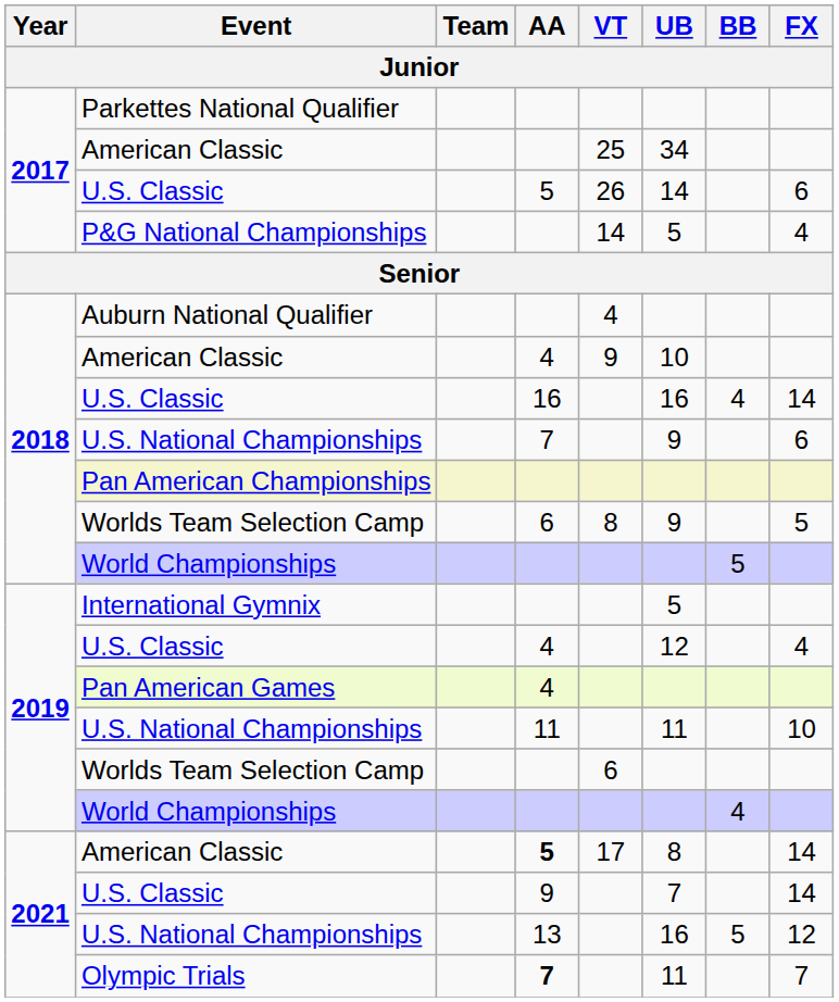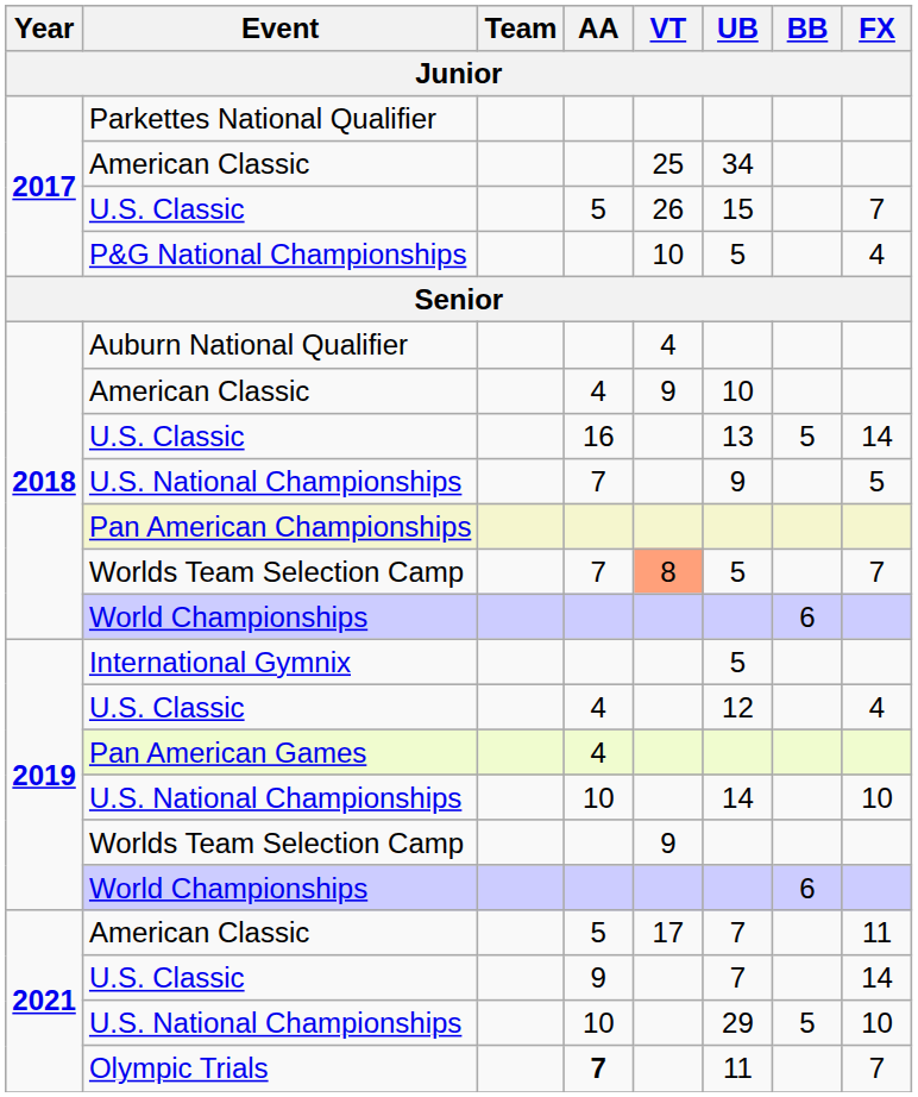 <table class="wikitable" style="text-align:center; font-size:95%;">
 <tr>
 <th align="center">Year</th>
 <th align="center">Event</th>
 <th style="width:30px;">Team</th>
 <th style="width:30px;">AA</th>
 <th style="width:30px;"><a href='#'>VT</a></th>
 <th style="width:30px;"><a href='#'>UB</a></th>
 <th style="width:30px;"><a href='#'>BB</a></th>
 <th style="width:30px;"><a href='#'>FX</a></th>
 </tr>
 <tr>
 <th colspan="8"><strong>Junior</strong></th>
 </tr>
 <tr>
 <td rowspan="4"><strong><a href='#'>2017</a></strong></td>
 <td align=left>Parkettes National Qualifier</td>
 <td></td>
 <td></td>
 <td></td>
 <td></td>
 <td></td>
 <td></td>
 </tr>
 <tr>
 <td align=left>American Classic</td>
 <td></td>
 <td></td>
 <td>25</td>
 <td>34</td>
 <td></td>
 <td></td>
 </tr>
 <tr>
 <td align=left><a href='#'>U.S. Classic</a></td>
 <td></td>
 <td>5</td>
 <td>26</td>
-<td>14</td>
+<td>15</td>
 <td></td>
-<td>6</td>
+<td>7</td>
 </tr>
 <tr>
 <td align=left><a href='#'>P&G National Championships</a></td>
 <td></td>
 <td></td>
-<td>14</td>
+<td>10</td>
 <td>5</td>
 <td></td>
 <td>4</td>
 </tr>
 <tr>
 <th colspan="8"><strong>Senior</strong></th>
 </tr>
 <tr>
 <td rowspan="7"><strong><a href='#'>2018</a></strong></td>
 <td align=left>Auburn National Qualifier</td>
 <td></td>
 <td></td>
 <td>4</td>
 <td></td>
 <td></td>
 <td></td>
 </tr>
 <tr>
 <td align=left>American Classic</td>
 <td></td>
 <td>4</td>
 <td>9</td>
 <td>10</td>
 <td></td>
 <td></td>
 </tr>
 <tr>
 <td align=left><a href='#'>U.S. Classic</a></td>
 <td></td>
 <td>16</td>
 <td></td>
-<td>16</td>
-<td>4</td>
+<td>13</td>
+<td>5</td>
 <td>14</td>
 </tr>
 <tr>
 <td align=left><a href='#'>U.S. National Championships</a></td>
 <td></td>
 <td>7</td>
 <td></td>
 <td>9</td>
 <td></td>
-<td>6</td>
+<td>5</td>
 </tr>
 <tr bgcolor=#F5F6CE>
 <td align=left><a href='#'>Pan American Championships</a></td>
 <td></td>
 <td></td>
 <td></td>
 <td></td>
 <td></td>
 <td></td>
 </tr>
 <tr>
 <td align=left>Worlds Team Selection Camp</td>
 <td></td>
-<td>6</td>
-<td>8</td>
-<td>9</td>
+<td>7</td>
+<td style="background: lightsalmon;">8</td>
+<td>5</td>
 <td></td>
-<td>5</td>
+<td>7</td>
 </tr>
 <tr bgcolor=#CCCCFF>
 <td align=left><a href='#'>World Championships</a></td>
 <td></td>
 <td></td>
 <td></td>
 <td></td>
-<td>5</td>
+<td>6</td>
 <td></td>
 </tr>
 <tr>
 <td rowspan="6"><strong><a href='#'>2019</a></strong></td>
 <td align=left><a href='#'>International Gymnix</a></td>
 <td></td>
 <td></td>
 <td></td>
 <td>5</td>
 <td></td>
 <td></td>
 </tr>
 <tr>
 <td align=left><a href='#'>U.S. Classic</a></td>
 <td></td>
 <td>4</td>
 <td></td>
 <td>12</td>
 <td></td>
 <td>4</td>
 </tr>
 <tr bgcolor=#f0fccf>
 <td align=left><a href='#'>Pan American Games</a></td>
 <td></td>
 <td>4</td>
 <td></td>
 <td></td>
 <td></td>
 <td></td>
 </tr>
 <tr>
 <td align=left><a href='#'>U.S. National Championships</a></td>
 <td></td>
-<td>11</td>
+<td>10</td>
 <td></td>
-<td>11</td>
+<td>14</td>
 <td></td>
 <td>10</td>
 </tr>
 <tr>
 <td align=left>Worlds Team Selection Camp</td>
 <td></td>
 <td></td>
-<td>6</td>
+<td>9</td>
 <td></td>
 <td></td>
 <td></td>
 </tr>
 <tr bgcolor=#CCCCFF>
 <td align=left><a href='#'>World Championships</a></td>
 <td></td>
 <td></td>
 <td></td>
 <td></td>
-<td>4</td>
+<td>6</td>
 <td></td>
 </tr>
 <tr>
 <td rowspan="4"><strong><a href='#'>2021</a></strong></td>
 <td align=left>American Classic</td>
 <td></td>
-<td><strong>5</strong></td>
+<td>5</td>
 <td>17</td>
-<td>8</td>
+<td>7</td>
 <td></td>
-<td>14</td>
+<td>11</td>
 </tr>
 <tr>
 <td align=left><a href='#'>U.S. Classic</a></td>
 <td></td>
 <td>9</td>
 <td></td>
 <td>7</td>
 <td></td>
 <td>14</td>
 </tr>
 <tr>
 <td align=left><a href='#'>U.S. National Championships</a></td>
 <td></td>
-<td>13</td>
+<td>10</td>
 <td></td>
-<td>16</td>
+<td>29</td>
 <td>5</td>
-<td>12</td>
+<td>10</td>
 </tr>
 <tr>
 <td align=left><a href='#'>Olympic Trials</a></td>
 <td></td>
 <td><strong>7</strong></td>
 <td></td>
 <td>11</td>
 <td></td>
 <td>7</td>
 </tr>
 </table>
